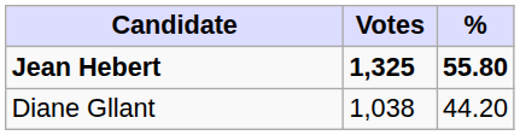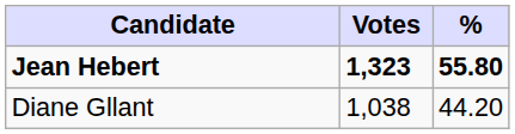 <table class="wikitable">
 <tr>
 <th style="background:#ddf; width:200px;">Candidate</th>
 <th style="background:#ddf; width:50px;">Votes</th>
 <th style="background:#ddf; width:30px;">%</th>
 </tr>
 <tr>
 <td><strong>Jean Hebert</strong></td>
-<td><strong>1,325</strong></td>
+<td><strong>1,323</strong></td>
 <td><strong>55.80</strong></td>
 </tr>
 <tr>
 <td>Diane Gllant</td>
 <td>1,038</td>
 <td>44.20</td>
 </tr>
 </table>
